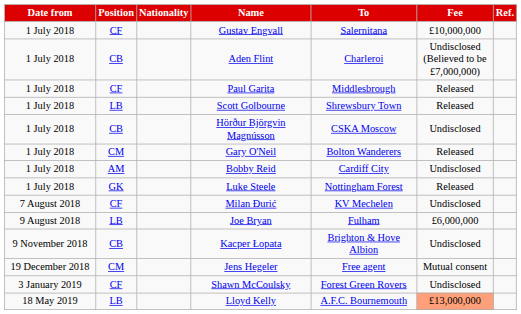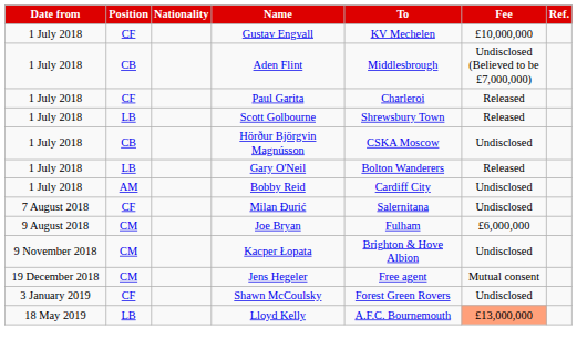 <table class="wikitable"  style="text-align:center; font-size:90%; ">
 <tr>
 <th style="background:#DD0000; color:#FFFFFF; width:120px;">Date from</th>
 <th style="background:#DD0000; color:#FFFFFF; width:50px;">Position</th>
 <th style="background:#DD0000; color:#FFFFFF; width:50px;">Nationality</th>
 <th style="background:#DD0000; color:#FFFFFF; width:160px;">Name</th>
 <th style="background:#DD0000; color:#FFFFFF; width:140px;">To</th>
 <th style="background:#DD0000; color:#FFFFFF; width:100px;">Fee</th>
 <th style="background:#DD0000; color:#FFFFFF; width:25px;">Ref.</th>
 </tr>
 <tr>
 <td>1 July 2018</td>
 <td><a href='#'>CF</a></td>
 <td></td>
 <td><a href='#'>Gustav Engvall</a></td>
-<td> <a href='#'>Salernitana</a></td>
+<td> <a href='#'>KV Mechelen</a></td>
 <td>£10,000,000</td>
 <td></td>
 </tr>
 <tr>
 <td>1 July 2018</td>
 <td><a href='#'>CB</a></td>
 <td></td>
 <td><a href='#'>Aden Flint</a></td>
-<td> <a href='#'>Charleroi</a></td>
+<td><a href='#'>Middlesbrough</a></td>
 <td>Undisclosed (Believed to be £7,000,000)</td>
 <td></td>
 </tr>
 <tr>
 <td>1 July 2018</td>
 <td><a href='#'>CF</a></td>
 <td></td>
 <td><a href='#'>Paul Garita</a></td>
-<td><a href='#'>Middlesbrough</a></td>
+<td> <a href='#'>Charleroi</a></td>
 <td>Released</td>
 <td></td>
 </tr>
 <tr>
 <td>1 July 2018</td>
 <td><a href='#'>LB</a></td>
 <td></td>
 <td><a href='#'>Scott Golbourne</a></td>
 <td><a href='#'>Shrewsbury Town</a></td>
 <td>Released</td>
 <td></td>
 </tr>
 <tr>
 <td>1 July 2018</td>
 <td><a href='#'>CB</a></td>
 <td></td>
 <td><a href='#'>Hörður Björgvin Magnússon</a></td>
 <td> <a href='#'>CSKA Moscow</a></td>
 <td>Undisclosed</td>
 <td></td>
 </tr>
 <tr>
 <td>1 July 2018</td>
-<td><a href='#'>CM</a></td>
+<td><a href='#'>LB</a></td>
 <td></td>
 <td><a href='#'>Gary O'Neil</a></td>
 <td><a href='#'>Bolton Wanderers</a></td>
 <td>Released</td>
 <td></td>
 </tr>
 <tr>
 <td>1 July 2018</td>
 <td><a href='#'>AM</a></td>
 <td></td>
 <td><a href='#'>Bobby Reid</a></td>
 <td> <a href='#'>Cardiff City</a></td>
 <td>Undisclosed</td>
 <td></td>
 </tr>
 <tr>
-<td>1 July 2018</td>
-<td><a href='#'>GK</a></td>
-<td></td>
-<td><a href='#'>Luke Steele</a></td>
-<td><a href='#'>Nottingham Forest</a></td>
-<td>Released</td>
-<td></td>
-</tr>
-<tr>
 <td>7 August 2018</td>
 <td><a href='#'>CF</a></td>
 <td></td>
 <td><a href='#'>Milan Đurić</a></td>
-<td> <a href='#'>KV Mechelen</a></td>
+<td> <a href='#'>Salernitana</a></td>
 <td>Undisclosed</td>
 <td></td>
 </tr>
 <tr>
 <td>9 August 2018</td>
-<td><a href='#'>LB</a></td>
+<td><a href='#'>CM</a></td>
 <td></td>
 <td><a href='#'>Joe Bryan</a></td>
 <td><a href='#'>Fulham</a></td>
 <td>£6,000,000</td>
 <td></td>
 </tr>
 <tr>
 <td>9 November 2018</td>
-<td><a href='#'>CB</a></td>
+<td><a href='#'>CM</a></td>
 <td></td>
 <td><a href='#'>Kacper Łopata</a></td>
 <td><a href='#'>Brighton & Hove Albion</a></td>
 <td>Undisclosed</td>
 <td></td>
 </tr>
 <tr>
 <td>19 December 2018</td>
 <td><a href='#'>CM</a></td>
 <td></td>
 <td><a href='#'>Jens Hegeler</a></td>
 <td><a href='#'>Free agent</a></td>
 <td>Mutual consent</td>
 <td></td>
 </tr>
 <tr>
 <td>3 January 2019</td>
 <td><a href='#'>CF</a></td>
 <td></td>
 <td><a href='#'>Shawn McCoulsky</a></td>
 <td><a href='#'>Forest Green Rovers</a></td>
 <td>Undisclosed</td>
 <td></td>
 </tr>
 <tr>
 <td>18 May 2019</td>
 <td><a href='#'>LB</a></td>
 <td></td>
 <td><a href='#'>Lloyd Kelly</a></td>
 <td><a href='#'>A.F.C. Bournemouth</a></td>
 <td style="background: lightsalmon;">£13,000,000</td>
 <td></td>
 </tr>
 </table>
